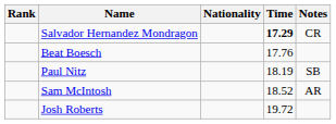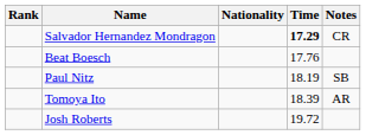 <table class="wikitable sortable" style="text-align:center">
 <tr>
 <th>Rank</th>
 <th>Name</th>
 <th>Nationality</th>
 <th>Time</th>
 <th>Notes</th>
 </tr>
 <tr>
 <td></td>
 <td align=left><a href='#'>Salvador Hernandez Mondragon</a></td>
 <td align=left></td>
 <td><strong>17.29</strong></td>
 <td>CR</td>
 </tr>
 <tr>
 <td></td>
 <td align=left><a href='#'>Beat Boesch</a></td>
 <td align=left></td>
 <td>17.76</td>
 <td></td>
 </tr>
 <tr>
 <td></td>
 <td align=left><a href='#'>Paul Nitz</a></td>
 <td align=left></td>
 <td>18.19</td>
 <td>SB</td>
 </tr>
 <tr>
 <td></td>
-<td align=left><a href='#'>Sam McIntosh</a></td>
+<td align=left><a href='#'>Tomoya Ito</a></td>
 <td align=left></td>
-<td>18.52</td>
+<td>18.39</td>
 <td>AR</td>
 </tr>
 <tr>
 <td></td>
 <td align=left><a href='#'>Josh Roberts</a></td>
 <td align=left></td>
 <td>19.72</td>
 <td></td>
 </tr>
 </table>
